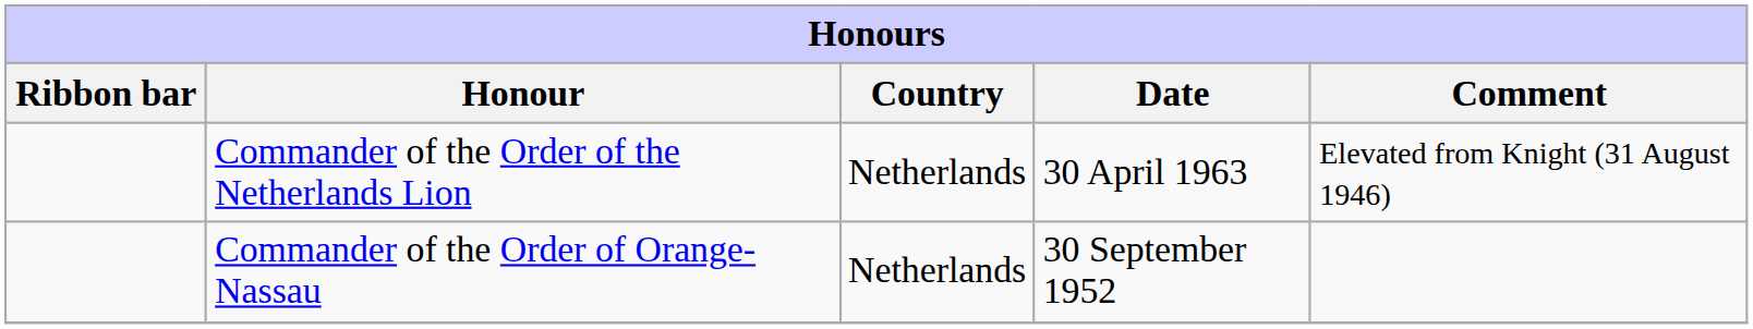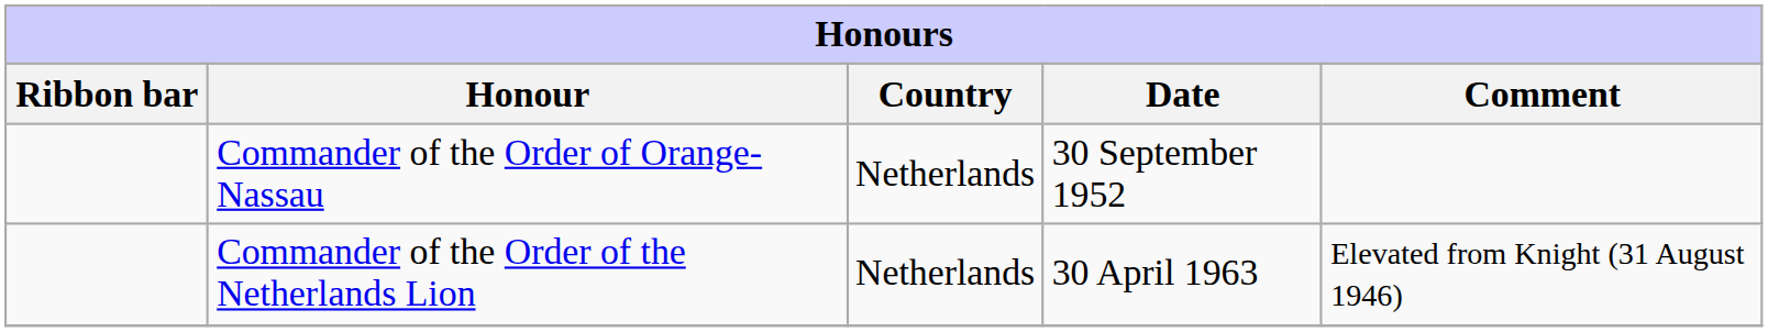 <table class="wikitable" style="width:60%;">
 <tr style="background:#ccf; text-align:center;">
 <td colspan=5><strong>Honours</strong></td>
 </tr>
 <tr>
 <th style="width:80px;">Ribbon bar</th>
 <th>Honour</th>
 <th>Country</th>
 <th>Date</th>
 <th>Comment</th>
 </tr>
 <tr>
 <td></td>
+<td><a href='#'>Commander</a> of the <a href='#'>Order of Orange-Nassau</a></td>
+<td>Netherlands</td>
+<td>30 September 1952</td>
+<td></td>
+</tr>
+<tr>
+<td></td>
 <td><a href='#'>Commander</a> of the <a href='#'>Order of the Netherlands Lion</a></td>
 <td>Netherlands</td>
 <td>30 April 1963</td>
 <td><small>Elevated from Knight (31 August 1946)</small></td>
 </tr>
 <tr>
-<td></td>
-<td><a href='#'>Commander</a> of the <a href='#'>Order of Orange-Nassau</a></td>
-<td>Netherlands</td>
-<td>30 September 1952</td>
-<td></td>
-</tr>
-<tr>
 </tr>
 </table>
